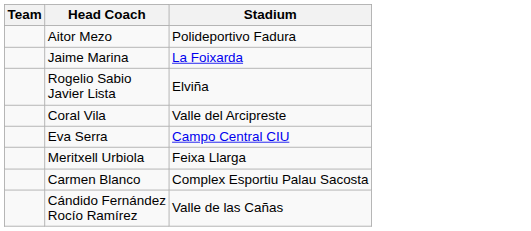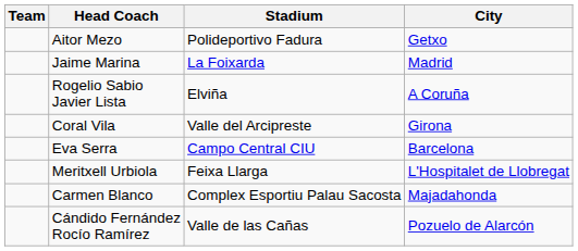 <table class="wikitable sortable">
 <tr>
 <th>Team</th>
 <th>Head Coach</th>
 <th>Stadium</th>
+<th>City</th>
 </tr>
 <tr>
 <td></td>
 <td>Aitor Mezo</td>
 <td>Polideportivo Fadura</td>
+<td><a href='#'>Getxo</a></td>
 </tr>
 <tr>
 <td></td>
 <td>Jaime Marina</td>
 <td><a href='#'>La Foixarda</a></td>
+<td><a href='#'>Madrid</a></td>
 </tr>
 <tr>
 <td></td>
 <td>Rogelio Sabio <br> Javier Lista</td>
 <td>Elviña</td>
+<td><a href='#'>A Coruña</a></td>
 </tr>
 <tr>
 <td></td>
 <td>Coral Vila</td>
 <td>Valle del Arcipreste</td>
+<td><a href='#'>Girona</a></td>
 </tr>
 <tr>
 <td></td>
 <td>Eva Serra</td>
 <td><a href='#'>Campo Central CIU</a></td>
+<td><a href='#'>Barcelona</a></td>
 </tr>
 <tr>
 <td></td>
 <td>Meritxell Urbiola</td>
 <td>Feixa Llarga</td>
+<td><a href='#'>L'Hospitalet de Llobregat</a></td>
 </tr>
 <tr>
 <td></td>
 <td>Carmen Blanco</td>
 <td>Complex Esportiu Palau Sacosta</td>
+<td><a href='#'>Majadahonda</a></td>
 </tr>
 <tr>
 <td></td>
 <td>Cándido Fernández <br> Rocío Ramírez</td>
 <td>Valle de las Cañas</td>
+<td><a href='#'>Pozuelo de Alarcón</a></td>
 </tr>
 </table>
